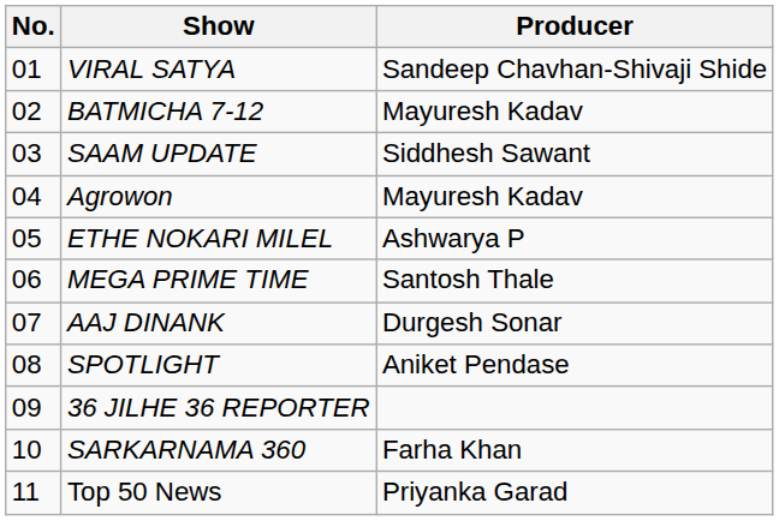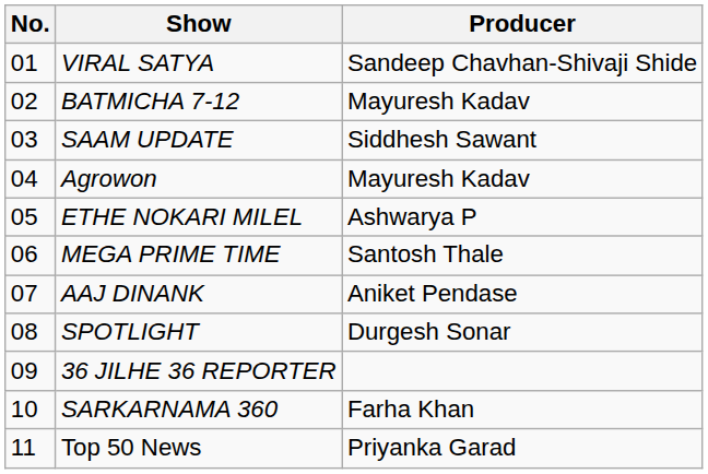 <table class="wikitable">
 <tr>
 <th>No.</th>
 <th>Show</th>
 <th>Producer</th>
 </tr>
 <tr>
 <td>01</td>
 <td><em>VIRAL SATYA </em></td>
 <td>Sandeep Chavhan-Shivaji Shide</td>
 </tr>
 <tr>
 <td>02</td>
 <td><em>BATMICHA 7-12</em></td>
 <td>Mayuresh Kadav</td>
 </tr>
 <tr>
 <td>03</td>
 <td><em>SAAM UPDATE</em></td>
 <td>Siddhesh Sawant</td>
 </tr>
 <tr>
 <td>04</td>
 <td><em>Agrowon</em></td>
 <td>Mayuresh Kadav</td>
 </tr>
 <tr>
 <td>05</td>
 <td><em>ETHE NOKARI MILEL</em></td>
 <td>Ashwarya P</td>
 </tr>
 <tr>
 <td>06</td>
 <td><em>MEGA PRIME TIME</em></td>
 <td>Santosh Thale</td>
 </tr>
 <tr>
 <td>07</td>
 <td><em>AAJ DINANK</em></td>
-<td>Durgesh Sonar</td>
+<td>Aniket Pendase</td>
 </tr>
 <tr>
 <td>08</td>
 <td><em>SPOTLIGHT</em></td>
-<td>Aniket Pendase</td>
+<td>Durgesh Sonar</td>
 </tr>
 <tr>
 <td>09</td>
 <td><em>36 JILHE 36 REPORTER</em></td>
 <td></td>
 </tr>
 <tr>
 <td>10</td>
 <td><em>SARKARNAMA 360</em></td>
 <td>Farha Khan</td>
 </tr>
 <tr>
 <td>11</td>
 <td>Top 50 News</td>
 <td>Priyanka Garad</td>
 </tr>
 </table>
